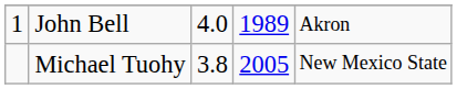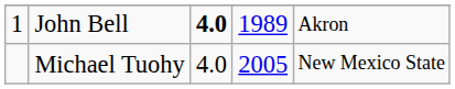 <table class="wikitable">
 <tr>
 </tr>
 <tr>
 <td>1</td>
 <td>John Bell</td>
-<td>4.0</td>
+<td><strong>4.0</strong></td>
 <td><a href='#'>1989</a></td>
 <td style="font-size:80%;">Akron</td>
 </tr>
 <tr>
 <td></td>
 <td>Michael Tuohy</td>
-<td>3.8</td>
+<td>4.0</td>
 <td><a href='#'>2005</a></td>
 <td style="font-size:80%;">New Mexico State</td>
 </tr>
 </table>
